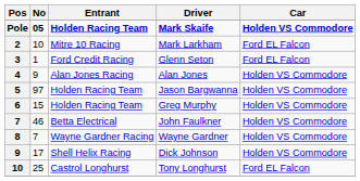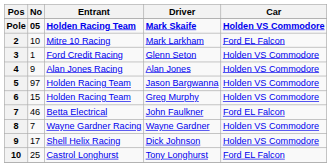 <table class="wikitable" style="font-size: 85%;">
 <tr>
 <th>Pos</th>
 <th>No</th>
 <th>Entrant</th>
 <th>Driver</th>
 <th>Car</th>
 </tr>
 <tr>
 </tr>
 <tr style="font-weight:bold">
 <th>Pole</th>
 <td>05</td>
 <td><a href='#'>Holden Racing Team</a></td>
 <td> <a href='#'>Mark Skaife</a></td>
 <td><a href='#'>Holden VS Commodore</a></td>
 </tr>
 <tr>
 <th>2</th>
 <td>10</td>
 <td><a href='#'>Mitre 10 Racing</a></td>
 <td> <a href='#'>Mark Larkham</a></td>
 <td><a href='#'>Ford EL Falcon</a></td>
 </tr>
 <tr>
 <th>3</th>
 <td>1</td>
 <td><a href='#'>Ford Credit Racing</a></td>
 <td> <a href='#'>Glenn Seton</a></td>
-<td><a href='#'>Ford EL Falcon</a></td>
+<td><a href='#'>Holden VS Commodore</a></td>
 </tr>
 <tr>
 <th>4</th>
 <td>9</td>
 <td><a href='#'>Alan Jones Racing</a></td>
 <td> <a href='#'>Alan Jones</a></td>
 <td><a href='#'>Holden VS Commodore</a></td>
 </tr>
 <tr>
 <th>5</th>
 <td>97</td>
 <td><a href='#'>Holden Racing Team</a></td>
 <td> <a href='#'>Jason Bargwanna</a></td>
 <td><a href='#'>Holden VS Commodore</a></td>
 </tr>
 <tr>
 <th>6</th>
 <td>15</td>
 <td><a href='#'>Holden Racing Team</a></td>
 <td> <a href='#'>Greg Murphy</a></td>
 <td><a href='#'>Holden VS Commodore</a></td>
 </tr>
 <tr>
 <th>7</th>
 <td>46</td>
 <td><a href='#'>Betta Electrical</a></td>
 <td> <a href='#'>John Faulkner</a></td>
-<td><a href='#'>Holden VS Commodore</a></td>
+<td><a href='#'>Ford EL Falcon</a></td>
 </tr>
 <tr>
 <th>8</th>
 <td>7</td>
 <td><a href='#'>Wayne Gardner Racing</a></td>
 <td> <a href='#'>Wayne Gardner</a></td>
 <td><a href='#'>Holden VS Commodore</a></td>
 </tr>
 <tr>
 <th>9</th>
 <td>17</td>
 <td><a href='#'>Shell Helix Racing</a></td>
 <td> <a href='#'>Dick Johnson</a></td>
 <td><a href='#'>Holden VS Commodore</a></td>
 </tr>
 <tr>
 <th>10</th>
 <td>25</td>
 <td><a href='#'>Castrol Longhurst</a></td>
 <td> <a href='#'>Tony Longhurst</a></td>
 <td><a href='#'>Ford EL Falcon</a></td>
 </tr>
 <tr>
 </tr>
 </table>
